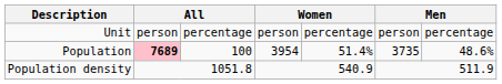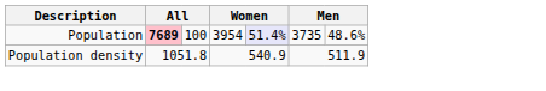 <table class="wikitable" style="text-align:right;">
 <tr>
 <th>Description</th>
 <th colspan=2>All</th>
 <th colspan=2>Women</th>
 <th colspan=2>Men</th>
 </tr>
-<tr>
-<td>Unit</td>
-<td>person</td>
-<td>percentage</td>
-<td>person</td>
-<td>percentage</td>
-<td>person</td>
-<td>percentage</td>
-</tr>
 <tr ->
 <td>Population</td>
 <td style="background: pink;"><strong>7689</strong></td>
 <td>100</td>
 <td>3954</td>
-<td>51.4%</td>
+<td style="background: lavender;">51.4%</td>
 <td>3735</td>
 <td>48.6%</td>
 </tr>
 <tr ->
 <td>Population density</td>
 <td colspan=2>1051.8</td>
 <td colspan=2>540.9</td>
 <td colspan=2>511.9</td>
 </tr>
 </table>
